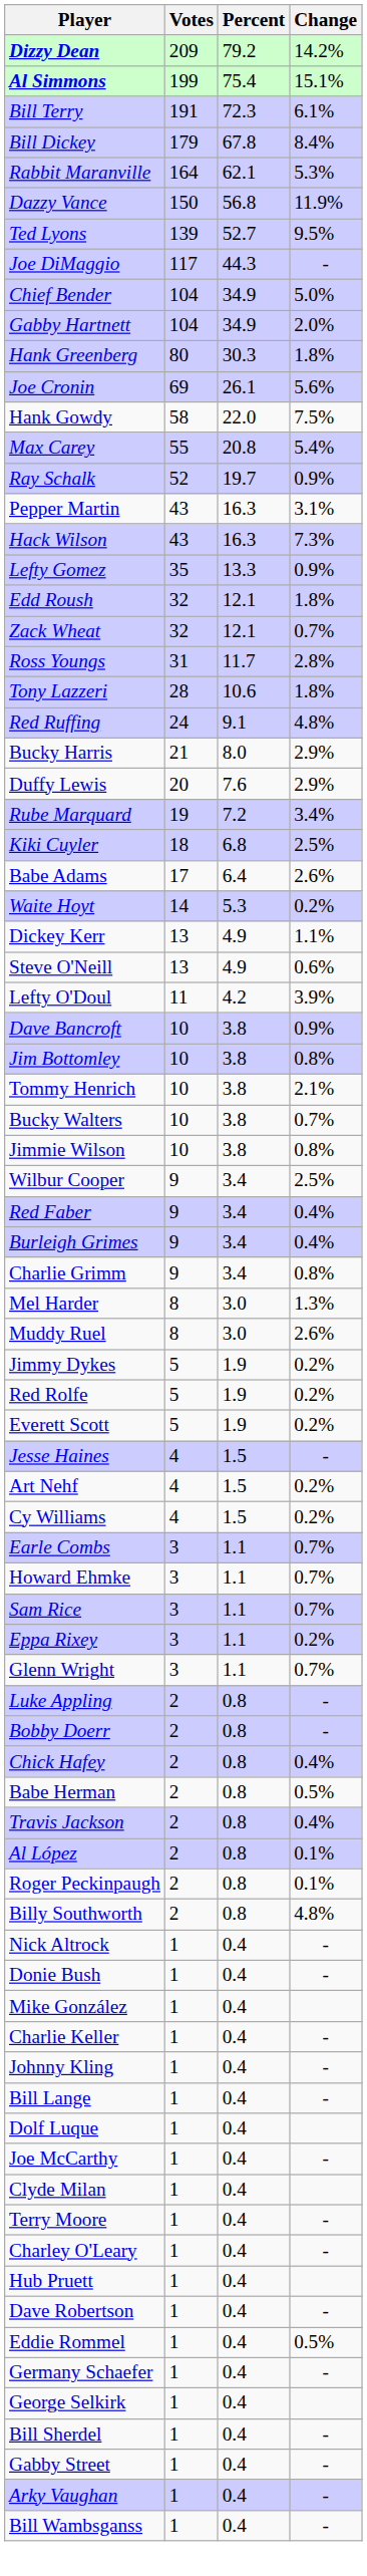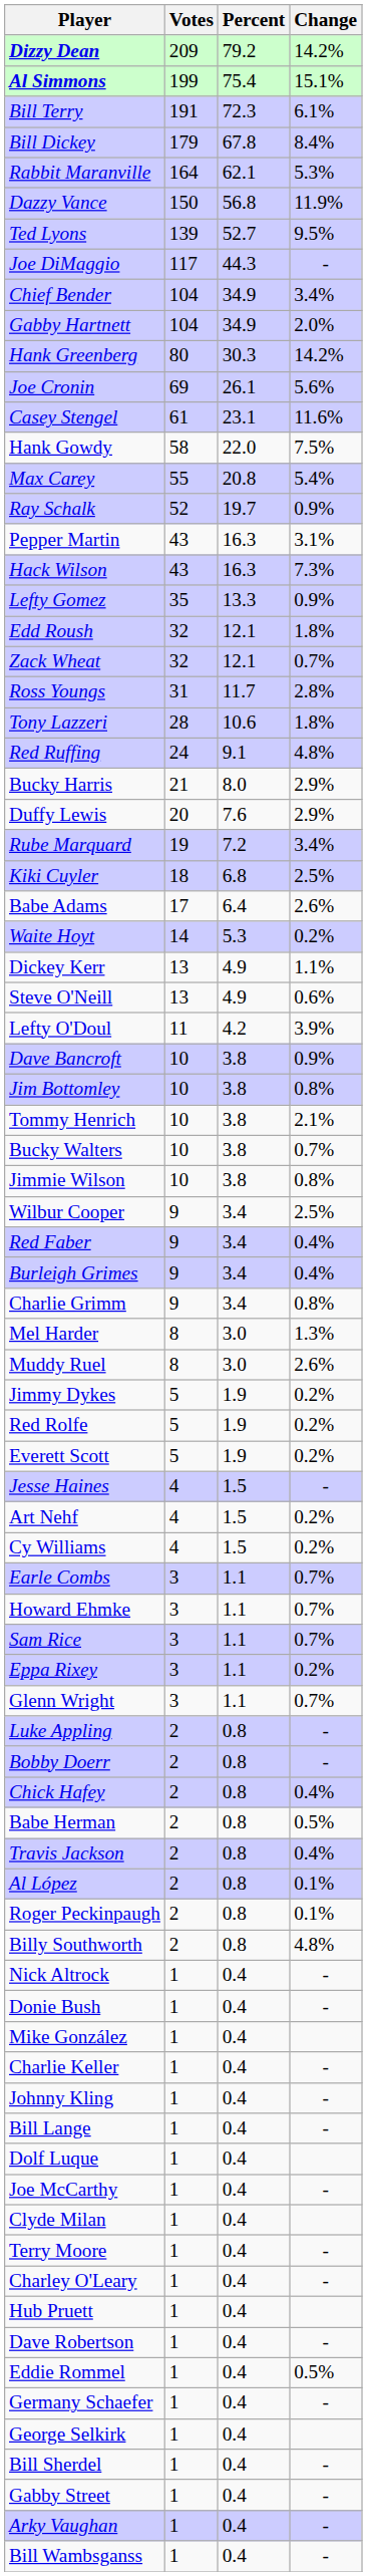 <table class="wikitable" border="1">
 <tr>
 <th>Player</th>
 <th>Votes</th>
 <th>Percent</th>
 <th>Change</th>
 </tr>
 <tr bgcolor="#ccffcc">
 <td><strong><em><a href='#'>Dizzy Dean</a></em></strong></td>
 <td>209</td>
 <td>79.2</td>
 <td align="left"> 14.2%</td>
 </tr>
 <tr bgcolor="#ccffcc">
 <td><strong><em><a href='#'>Al Simmons</a></em></strong></td>
 <td>199</td>
 <td>75.4</td>
 <td align="left"> 15.1%</td>
 </tr>
 <tr bgcolor="#ccccff">
 <td><em><a href='#'>Bill Terry</a></em></td>
 <td>191</td>
 <td>72.3</td>
 <td align="left"> 6.1%</td>
 </tr>
 <tr bgcolor="#ccccff">
 <td><em><a href='#'>Bill Dickey</a></em></td>
 <td>179</td>
 <td>67.8</td>
 <td align="left"> 8.4%</td>
 </tr>
 <tr bgcolor="#ccccff">
 <td><em><a href='#'>Rabbit Maranville</a></em></td>
 <td>164</td>
 <td>62.1</td>
 <td align="left"> 5.3%</td>
 </tr>
 <tr bgcolor="#ccccff">
 <td><em><a href='#'>Dazzy Vance</a></em></td>
 <td>150</td>
 <td>56.8</td>
 <td align="left"> 11.9%</td>
 </tr>
 <tr bgcolor="#ccccff">
 <td><em><a href='#'>Ted Lyons</a></em></td>
 <td>139</td>
 <td>52.7</td>
 <td align="left"> 9.5%</td>
 </tr>
 <tr bgcolor="#ccccff">
 <td><em><a href='#'>Joe DiMaggio</a></em></td>
 <td>117</td>
 <td>44.3</td>
 <td align=center>-</td>
 </tr>
 <tr bgcolor="#ccccff">
 <td><em><a href='#'>Chief Bender</a></em></td>
 <td>104</td>
 <td>34.9</td>
-<td align="left"> 5.0%</td>
+<td align="left"> 3.4%</td>
 </tr>
 <tr bgcolor="#ccccff">
 <td><em><a href='#'>Gabby Hartnett</a></em></td>
 <td>104</td>
 <td>34.9</td>
 <td align="left"> 2.0%</td>
 </tr>
 <tr bgcolor="#ccccff">
 <td><em><a href='#'>Hank Greenberg</a></em></td>
 <td>80</td>
 <td>30.3</td>
-<td align="left"> 1.8%</td>
+<td align="left"> 14.2%</td>
 </tr>
 <tr bgcolor="#ccccff">
 <td><em><a href='#'>Joe Cronin</a></em></td>
 <td>69</td>
 <td>26.1</td>
 <td align="left"> 5.6%</td>
+</tr>
+<tr bgcolor="#ccccff">
+<td><em><a href='#'>Casey Stengel</a></em></td>
+<td>61</td>
+<td>23.1</td>
+<td align="left"> 11.6%</td>
 </tr>
 <tr>
 <td><a href='#'>Hank Gowdy</a></td>
 <td>58</td>
 <td>22.0</td>
 <td align="left"> 7.5%</td>
 </tr>
 <tr bgcolor="#ccccff">
 <td><em><a href='#'>Max Carey</a></em></td>
 <td>55</td>
 <td>20.8</td>
 <td align="left"> 5.4%</td>
 </tr>
 <tr bgcolor="#ccccff">
 <td><em><a href='#'>Ray Schalk</a></em></td>
 <td>52</td>
 <td>19.7</td>
 <td align="left"> 0.9%</td>
 </tr>
 <tr>
 <td><a href='#'>Pepper Martin</a></td>
 <td>43</td>
 <td>16.3</td>
 <td align="left"> 3.1%</td>
 </tr>
 <tr bgcolor="#ccccff">
 <td><em><a href='#'>Hack Wilson</a></em></td>
 <td>43</td>
 <td>16.3</td>
 <td align="left"> 7.3%</td>
 </tr>
 <tr bgcolor="#ccccff">
 <td><em><a href='#'>Lefty Gomez</a></em></td>
 <td>35</td>
 <td>13.3</td>
 <td align="left"> 0.9%</td>
 </tr>
 <tr bgcolor="#ccccff">
 <td><em><a href='#'>Edd Roush</a></em></td>
 <td>32</td>
 <td>12.1</td>
 <td align="left"> 1.8%</td>
 </tr>
 <tr bgcolor="#ccccff">
 <td><em><a href='#'>Zack Wheat</a></em></td>
 <td>32</td>
 <td>12.1</td>
 <td align="left"> 0.7%</td>
 </tr>
 <tr bgcolor="#ccccff">
 <td><em><a href='#'>Ross Youngs</a></em></td>
 <td>31</td>
 <td>11.7</td>
 <td align="left"> 2.8%</td>
 </tr>
 <tr bgcolor="#ccccff">
 <td><em><a href='#'>Tony Lazzeri</a></em></td>
 <td>28</td>
 <td>10.6</td>
 <td align="left"> 1.8%</td>
 </tr>
 <tr bgcolor="#ccccff">
 <td><em><a href='#'>Red Ruffing</a></em></td>
 <td>24</td>
 <td>9.1</td>
 <td align="left"> 4.8%</td>
 </tr>
 <tr>
 <td><a href='#'>Bucky Harris</a></td>
 <td>21</td>
 <td>8.0</td>
 <td align="left"> 2.9%</td>
 </tr>
 <tr>
 <td><a href='#'>Duffy Lewis</a></td>
 <td>20</td>
 <td>7.6</td>
 <td align="left"> 2.9%</td>
 </tr>
 <tr bgcolor="#ccccff">
 <td><em><a href='#'>Rube Marquard</a></em></td>
 <td>19</td>
 <td>7.2</td>
 <td align="left"> 3.4%</td>
 </tr>
 <tr bgcolor="#ccccff">
 <td><em><a href='#'>Kiki Cuyler</a></em></td>
 <td>18</td>
 <td>6.8</td>
 <td align="left"> 2.5%</td>
 </tr>
 <tr>
 <td><a href='#'>Babe Adams</a></td>
 <td>17</td>
 <td>6.4</td>
 <td align="left"> 2.6%</td>
 </tr>
 <tr bgcolor="#ccccff">
 <td><em><a href='#'>Waite Hoyt</a></em></td>
 <td>14</td>
 <td>5.3</td>
 <td align="left"> 0.2%</td>
 </tr>
 <tr>
 <td><a href='#'>Dickey Kerr</a></td>
 <td>13</td>
 <td>4.9</td>
 <td align="left"> 1.1%</td>
 </tr>
 <tr>
 <td><a href='#'>Steve O'Neill</a></td>
 <td>13</td>
 <td>4.9</td>
 <td align="left"> 0.6%</td>
 </tr>
 <tr>
 <td><a href='#'>Lefty O'Doul</a></td>
 <td>11</td>
 <td>4.2</td>
 <td align="left"> 3.9%</td>
 </tr>
 <tr bgcolor="#ccccff">
 <td><em><a href='#'>Dave Bancroft</a></em></td>
 <td>10</td>
 <td>3.8</td>
 <td align="left"> 0.9%</td>
 </tr>
 <tr bgcolor="#ccccff">
 <td><em><a href='#'>Jim Bottomley</a></em></td>
 <td>10</td>
 <td>3.8</td>
 <td align="left"> 0.8%</td>
 </tr>
 <tr>
 <td><a href='#'>Tommy Henrich</a></td>
 <td>10</td>
 <td>3.8</td>
 <td align="left"> 2.1%</td>
 </tr>
 <tr>
 <td><a href='#'>Bucky Walters</a></td>
 <td>10</td>
 <td>3.8</td>
 <td align="left"> 0.7%</td>
 </tr>
 <tr>
 <td><a href='#'>Jimmie Wilson</a></td>
 <td>10</td>
 <td>3.8</td>
 <td align="left"> 0.8%</td>
 </tr>
 <tr>
 <td><a href='#'>Wilbur Cooper</a></td>
 <td>9</td>
 <td>3.4</td>
 <td align="left"> 2.5%</td>
 </tr>
 <tr bgcolor="#ccccff">
 <td><em><a href='#'>Red Faber</a></em></td>
 <td>9</td>
 <td>3.4</td>
 <td align="left"> 0.4%</td>
 </tr>
 <tr bgcolor="#ccccff">
 <td><em><a href='#'>Burleigh Grimes</a></em></td>
 <td>9</td>
 <td>3.4</td>
 <td align="left"> 0.4%</td>
 </tr>
 <tr>
 <td><a href='#'>Charlie Grimm</a></td>
 <td>9</td>
 <td>3.4</td>
 <td align="left"> 0.8%</td>
 </tr>
 <tr>
 <td><a href='#'>Mel Harder</a></td>
 <td>8</td>
 <td>3.0</td>
 <td align="left"> 1.3%</td>
 </tr>
 <tr>
 <td><a href='#'>Muddy Ruel</a></td>
 <td>8</td>
 <td>3.0</td>
 <td align="left"> 2.6%</td>
 </tr>
 <tr>
 <td><a href='#'>Jimmy Dykes</a></td>
 <td>5</td>
 <td>1.9</td>
 <td align="left"> 0.2%</td>
 </tr>
 <tr>
 <td><a href='#'>Red Rolfe</a></td>
 <td>5</td>
 <td>1.9</td>
 <td align="left"> 0.2%</td>
 </tr>
 <tr>
 <td><a href='#'>Everett Scott</a></td>
 <td>5</td>
 <td>1.9</td>
 <td align="left"> 0.2%</td>
 </tr>
 <tr bgcolor="#ccccff">
 <td><em><a href='#'>Jesse Haines</a></em></td>
 <td>4</td>
 <td>1.5</td>
 <td align=center>-</td>
 </tr>
 <tr>
 <td><a href='#'>Art Nehf</a></td>
 <td>4</td>
 <td>1.5</td>
 <td align="left"> 0.2%</td>
 </tr>
 <tr>
 <td><a href='#'>Cy Williams</a></td>
 <td>4</td>
 <td>1.5</td>
 <td align="left"> 0.2%</td>
 </tr>
 <tr bgcolor="#ccccff">
 <td><em><a href='#'>Earle Combs</a></em></td>
 <td>3</td>
 <td>1.1</td>
 <td align="left"> 0.7%</td>
 </tr>
 <tr>
 <td><a href='#'>Howard Ehmke</a></td>
 <td>3</td>
 <td>1.1</td>
 <td align="left"> 0.7%</td>
 </tr>
 <tr bgcolor="#ccccff">
 <td><em><a href='#'>Sam Rice</a></em></td>
 <td>3</td>
 <td>1.1</td>
 <td align="left"> 0.7%</td>
 </tr>
 <tr bgcolor="#ccccff">
 <td><em><a href='#'>Eppa Rixey</a></em></td>
 <td>3</td>
 <td>1.1</td>
 <td align="left"> 0.2%</td>
 </tr>
 <tr>
 <td><a href='#'>Glenn Wright</a></td>
 <td>3</td>
 <td>1.1</td>
 <td align="left"> 0.7%</td>
 </tr>
 <tr bgcolor="#ccccff">
 <td><em><a href='#'>Luke Appling</a></em></td>
 <td>2</td>
 <td>0.8</td>
 <td align=center>-</td>
 </tr>
 <tr bgcolor="#ccccff">
 <td><em><a href='#'>Bobby Doerr</a></em></td>
 <td>2</td>
 <td>0.8</td>
 <td align=center>-</td>
 </tr>
 <tr bgcolor="#ccccff">
 <td><em><a href='#'>Chick Hafey</a></em></td>
 <td>2</td>
 <td>0.8</td>
 <td align="left"> 0.4%</td>
 </tr>
 <tr>
 <td><a href='#'>Babe Herman</a></td>
 <td>2</td>
 <td>0.8</td>
 <td align="left"> 0.5%</td>
 </tr>
 <tr bgcolor="#ccccff">
 <td><em><a href='#'>Travis Jackson</a></em></td>
 <td>2</td>
 <td>0.8</td>
 <td align="left"> 0.4%</td>
 </tr>
 <tr bgcolor="#ccccff">
 <td><em><a href='#'>Al López</a></em></td>
 <td>2</td>
 <td>0.8</td>
 <td align="left"> 0.1%</td>
 </tr>
 <tr>
 <td><a href='#'>Roger Peckinpaugh</a></td>
 <td>2</td>
 <td>0.8</td>
 <td align="left"> 0.1%</td>
 </tr>
 <tr>
 <td><a href='#'>Billy Southworth</a></td>
 <td>2</td>
 <td>0.8</td>
 <td align="left"> 4.8%</td>
 </tr>
 <tr>
 <td><a href='#'>Nick Altrock</a></td>
 <td>1</td>
 <td>0.4</td>
 <td align=center>-</td>
 </tr>
 <tr>
 <td><a href='#'>Donie Bush</a></td>
 <td>1</td>
 <td>0.4</td>
 <td align=center>-</td>
 </tr>
 <tr>
 <td><a href='#'>Mike González</a></td>
 <td>1</td>
 <td>0.4</td>
 <td align=center></td>
 </tr>
 <tr>
 <td><a href='#'>Charlie Keller</a></td>
 <td>1</td>
 <td>0.4</td>
 <td align=center>-</td>
 </tr>
 <tr>
 <td><a href='#'>Johnny Kling</a></td>
 <td>1</td>
 <td>0.4</td>
 <td align=center>-</td>
 </tr>
 <tr>
 <td><a href='#'>Bill Lange</a></td>
 <td>1</td>
 <td>0.4</td>
 <td align=center>-</td>
 </tr>
 <tr>
 <td><a href='#'>Dolf Luque</a></td>
 <td>1</td>
 <td>0.4</td>
 <td align=center></td>
 </tr>
 <tr>
 <td><a href='#'>Joe McCarthy</a></td>
 <td>1</td>
 <td>0.4</td>
 <td align=center>-</td>
 </tr>
 <tr>
 <td><a href='#'>Clyde Milan</a></td>
 <td>1</td>
 <td>0.4</td>
 <td align=center></td>
 </tr>
 <tr>
 <td><a href='#'>Terry Moore</a></td>
 <td>1</td>
 <td>0.4</td>
 <td align=center>-</td>
 </tr>
 <tr>
 <td><a href='#'>Charley O'Leary</a></td>
 <td>1</td>
 <td>0.4</td>
 <td align=center>-</td>
 </tr>
 <tr>
 <td><a href='#'>Hub Pruett</a></td>
 <td>1</td>
 <td>0.4</td>
 <td align=center></td>
 </tr>
 <tr>
 <td><a href='#'>Dave Robertson</a></td>
 <td>1</td>
 <td>0.4</td>
 <td align=center>-</td>
 </tr>
 <tr>
 <td><a href='#'>Eddie Rommel</a></td>
 <td>1</td>
 <td>0.4</td>
 <td align="left"> 0.5%</td>
 </tr>
 <tr>
 <td><a href='#'>Germany Schaefer</a></td>
 <td>1</td>
 <td>0.4</td>
 <td align=center>-</td>
 </tr>
 <tr>
 <td><a href='#'>George Selkirk</a></td>
 <td>1</td>
 <td>0.4</td>
 <td align=center></td>
 </tr>
 <tr>
 <td><a href='#'>Bill Sherdel</a></td>
 <td>1</td>
 <td>0.4</td>
 <td align=center>-</td>
 </tr>
 <tr>
 <td><a href='#'>Gabby Street</a></td>
 <td>1</td>
 <td>0.4</td>
 <td align=center>-</td>
 </tr>
 <tr bgcolor="#ccccff">
 <td><em><a href='#'>Arky Vaughan</a></em></td>
 <td>1</td>
 <td>0.4</td>
 <td align=center>-</td>
 </tr>
 <tr>
 <td><a href='#'>Bill Wambsganss</a></td>
 <td>1</td>
 <td>0.4</td>
 <td align=center>-</td>
 </tr>
 </table>
